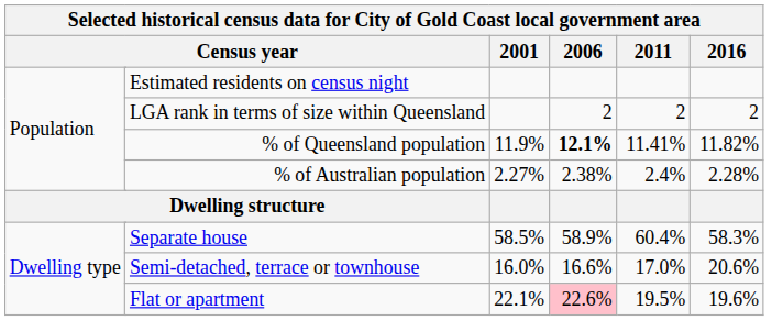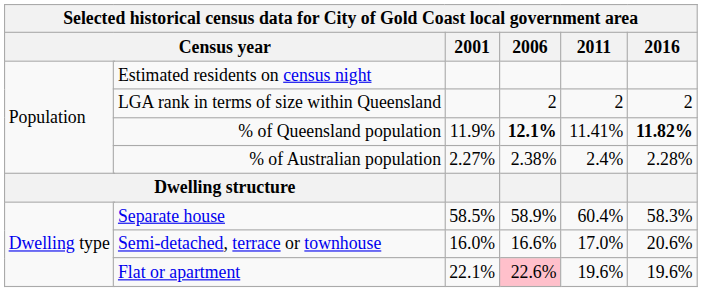 <table class="wikitable">
 <tr>
 <th colspan=7>Selected historical census data for City of Gold Coast local government area</th>
 </tr>
 <tr>
 <th colspan=3>Census year</th>
 <th>2001</th>
 <th>2006</th>
 <th>2011</th>
 <th>2016</th>
 </tr>
 <tr>
 <td rowspan=4 colspan="2">Population</td>
 <td>Estimated residents on <a href='#'>census night</a></td>
 <td align="right"></td>
 <td align="right"></td>
 <td align="right"></td>
 <td align="right"></td>
 </tr>
 <tr>
 <td align="right">LGA rank in terms of size within Queensland</td>
 <td align="right"></td>
 <td align="right">2</td>
 <td align="right"> 2</td>
 <td align="right"> 2</td>
 </tr>
 <tr>
 <td align="right">% of Queensland population</td>
 <td align="right">11.9%</td>
 <td align="right"><strong> 12.1%</strong></td>
 <td align="right"> 11.41%</td>
-<td align="right"> 11.82%</td>
+<td align="right"><strong> 11.82%</strong></td>
 </tr>
 <tr>
 <td align="right">% of Australian population</td>
 <td align="right">2.27%</td>
 <td align="right"> 2.38%</td>
 <td align="right"> 2.4%</td>
 <td align="right"> 2.28%</td>
 </tr>
 <tr>
 <th colspan=3>Dwelling structure</th>
 <th></th>
 <th></th>
 <th></th>
 <th></th>
 </tr>
 <tr>
 <td rowspan=4 colspan=2><a href='#'>Dwelling</a> type</td>
 <td><a href='#'>Separate house</a></td>
 <td align="right">58.5%</td>
 <td align="right"> 58.9%</td>
 <td align="right"> 60.4%</td>
 <td align="right"> 58.3%</td>
 </tr>
 <tr>
 <td><a href='#'>Semi-detached</a>, <a href='#'>terrace</a> or <a href='#'>townhouse</a></td>
 <td align="right">16.0%</td>
 <td align="right"> 16.6%</td>
 <td align="right"> 17.0%</td>
 <td align="right"> 20.6%</td>
 </tr>
 <tr>
 <td><a href='#'>Flat or apartment</a></td>
 <td align="right">22.1%</td>
 <td align="right" style="background: pink;"> 22.6%</td>
-<td align="right"> 19.5%</td>
+<td align="right"> 19.6%</td>
 <td align="right"> 19.6%</td>
 </tr>
 </table>
